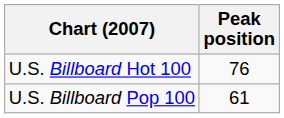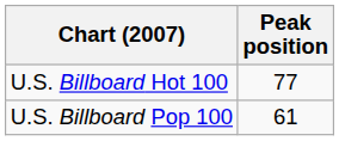 <table class="wikitable">
 <tr>
 <th align="center">Chart (2007)</th>
 <th align="center">Peak<br>position</th>
 </tr>
 <tr>
 <td align="left">U.S. <a href='#'><em>Billboard</em> Hot 100</a></td>
-<td align="center">76</td>
+<td align="center">77</td>
 </tr>
 <tr>
 <td align="left">U.S. <em>Billboard</em> <a href='#'>Pop 100</a></td>
 <td align="center">61</td>
 </tr>
 </table>
